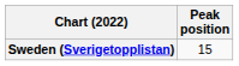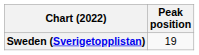 <table class="wikitable plainrowheaders" style="text-align:center">
 <tr>
 <th scope="col">Chart (2022)</th>
 <th scope="col">Peak<br>position</th>
 </tr>
 <tr>
 <th scope="row">Sweden (<a href='#'>Sverigetopplistan</a>)</th>
-<td>15</td>
+<td>19</td>
 </tr>
 </table>
